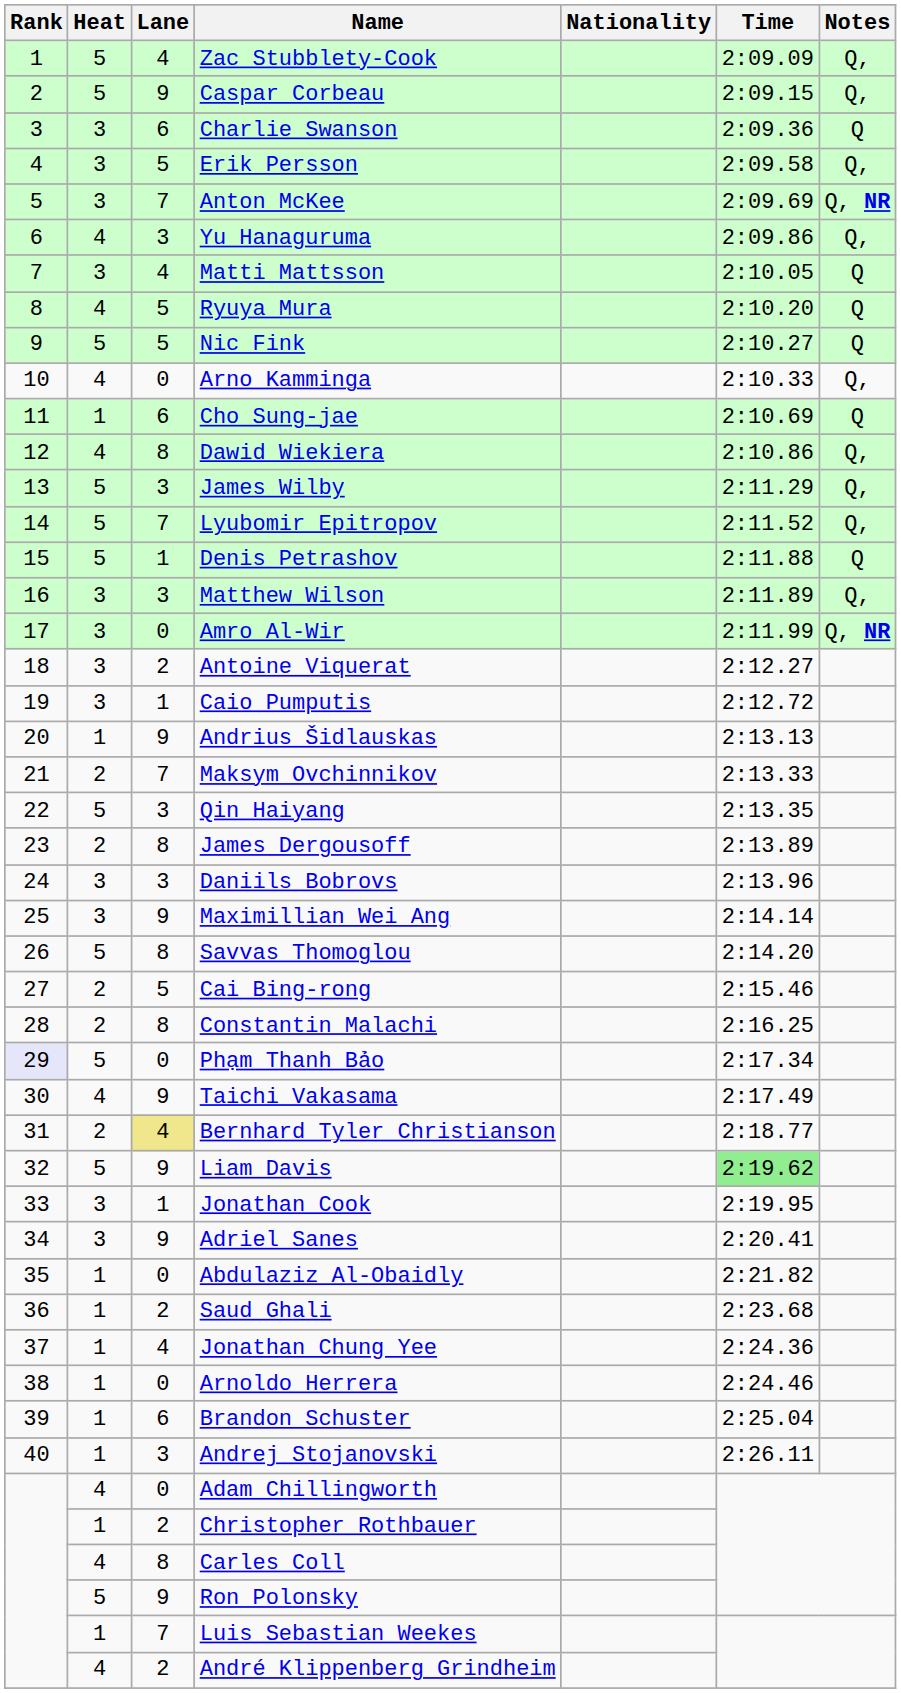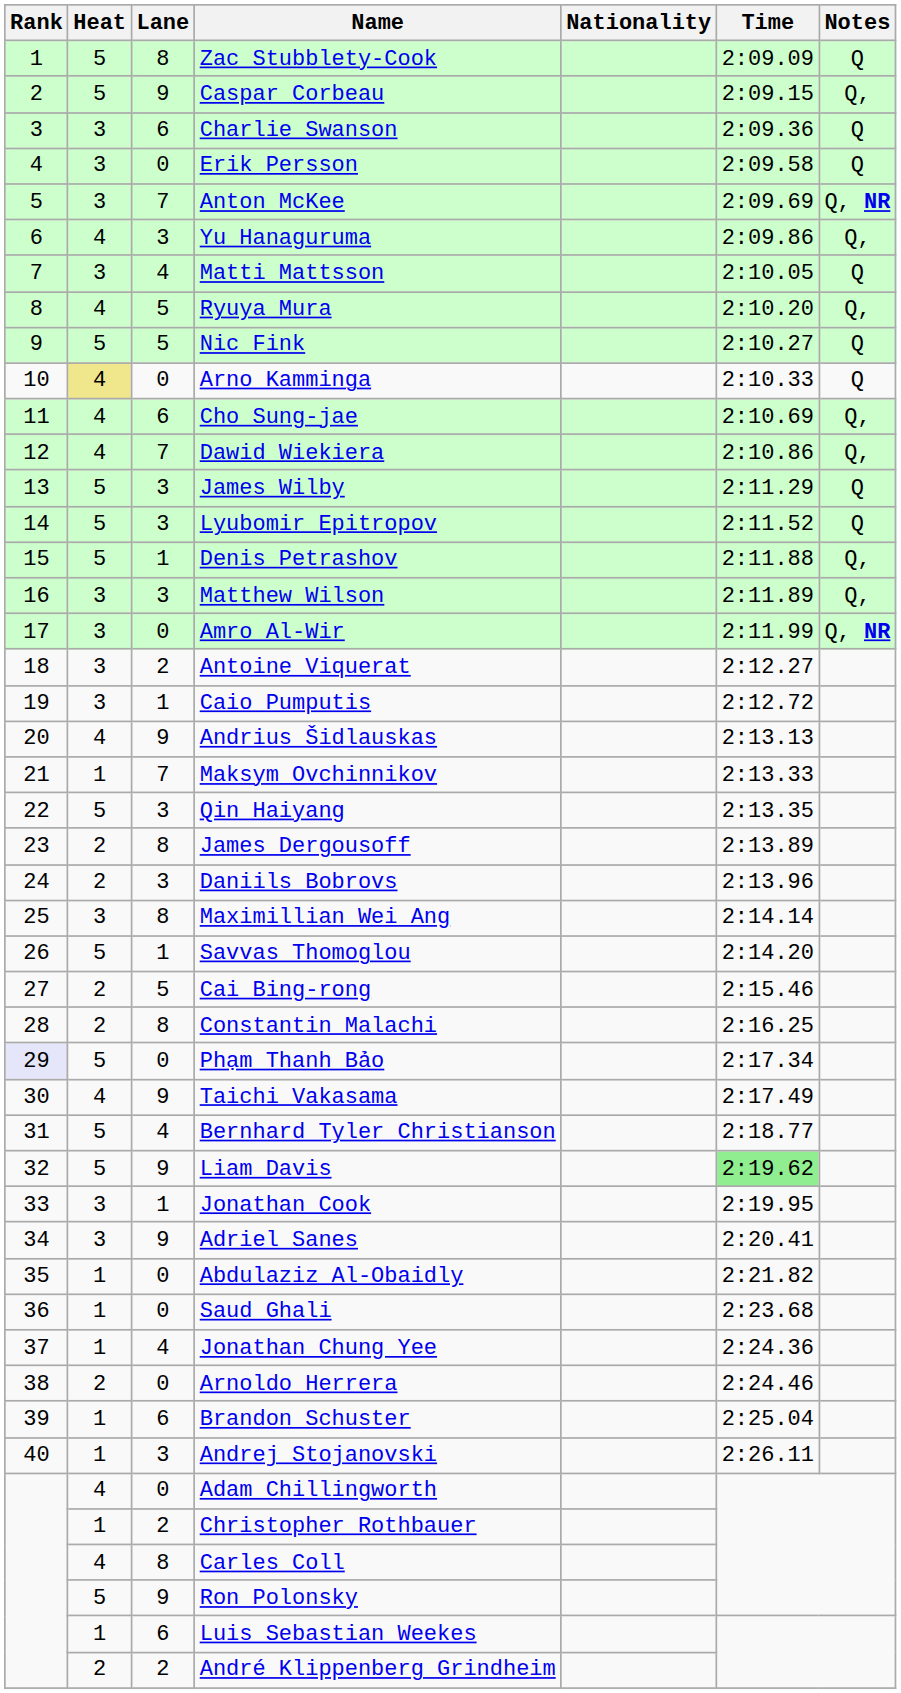 <table class="wikitable sortable" style="text-align:center">
 <tr>
 <th>Rank</th>
 <th>Heat</th>
 <th>Lane</th>
 <th>Name</th>
 <th>Nationality</th>
 <th>Time</th>
 <th>Notes</th>
 </tr>
 <tr bgcolor=ccffcc>
 <td>1</td>
 <td>5</td>
-<td>4</td>
+<td>8</td>
 <td align=left><a href='#'>Zac Stubblety-Cook</a></td>
 <td align=left></td>
 <td>2:09.09</td>
-<td>Q, </td>
+<td>Q</td>
 </tr>
 <tr bgcolor=ccffcc>
 <td>2</td>
 <td>5</td>
 <td>9</td>
 <td align=left><a href='#'>Caspar Corbeau</a></td>
 <td align=left></td>
 <td>2:09.15</td>
 <td>Q, </td>
 </tr>
 <tr bgcolor=ccffcc>
 <td>3</td>
 <td>3</td>
 <td>6</td>
 <td align=left><a href='#'>Charlie Swanson</a></td>
 <td align=left></td>
 <td>2:09.36</td>
 <td>Q</td>
 </tr>
 <tr bgcolor=ccffcc>
 <td>4</td>
 <td>3</td>
-<td>5</td>
+<td>0</td>
 <td align=left><a href='#'>Erik Persson</a></td>
 <td align=left></td>
 <td>2:09.58</td>
-<td>Q, </td>
+<td>Q</td>
 </tr>
 <tr bgcolor=ccffcc>
 <td>5</td>
 <td>3</td>
 <td>7</td>
 <td align=left><a href='#'>Anton McKee</a></td>
 <td align=left></td>
 <td>2:09.69</td>
 <td>Q, <strong><a href='#'>NR</a></strong></td>
 </tr>
 <tr bgcolor=ccffcc>
 <td>6</td>
 <td>4</td>
 <td>3</td>
 <td align=left><a href='#'>Yu Hanaguruma</a></td>
 <td align=left></td>
 <td>2:09.86</td>
 <td>Q, </td>
 </tr>
 <tr bgcolor=ccffcc>
 <td>7</td>
 <td>3</td>
 <td>4</td>
 <td align=left><a href='#'>Matti Mattsson</a></td>
 <td align=left></td>
 <td>2:10.05</td>
 <td>Q</td>
 </tr>
 <tr bgcolor=ccffcc>
 <td>8</td>
 <td>4</td>
 <td>5</td>
 <td align=left><a href='#'>Ryuya Mura</a></td>
 <td align=left></td>
 <td>2:10.20</td>
-<td>Q</td>
+<td>Q, </td>
 </tr>
 <tr bgcolor=ccffcc>
 <td>9</td>
 <td>5</td>
 <td>5</td>
 <td align=left><a href='#'>Nic Fink</a></td>
 <td align=left></td>
 <td>2:10.27</td>
 <td>Q</td>
 </tr>
 <tr>
 <td>10</td>
-<td>4</td>
+<td style="background: khaki;">4</td>
 <td>0</td>
 <td align=left><a href='#'>Arno Kamminga</a></td>
 <td align=left></td>
 <td>2:10.33</td>
-<td>Q, </td>
+<td>Q</td>
 </tr>
 <tr bgcolor=ccffcc>
 <td>11</td>
-<td>1</td>
+<td>4</td>
 <td>6</td>
 <td align=left><a href='#'>Cho Sung-jae</a></td>
 <td align=left></td>
 <td>2:10.69</td>
-<td>Q</td>
+<td>Q, </td>
 </tr>
 <tr bgcolor=ccffcc>
 <td>12</td>
 <td>4</td>
-<td>8</td>
+<td>7</td>
 <td align=left><a href='#'>Dawid Wiekiera</a></td>
 <td align=left></td>
 <td>2:10.86</td>
 <td>Q, </td>
 </tr>
 <tr bgcolor=ccffcc>
 <td>13</td>
 <td>5</td>
 <td>3</td>
 <td align=left><a href='#'>James Wilby</a></td>
 <td align=left></td>
 <td>2:11.29</td>
-<td>Q, </td>
+<td>Q</td>
 </tr>
 <tr bgcolor=ccffcc>
 <td>14</td>
 <td>5</td>
-<td>7</td>
+<td>3</td>
 <td align=left><a href='#'>Lyubomir Epitropov</a></td>
 <td align=left></td>
 <td>2:11.52</td>
-<td>Q, </td>
+<td>Q</td>
 </tr>
 <tr bgcolor=ccffcc>
 <td>15</td>
 <td>5</td>
 <td>1</td>
 <td align=left><a href='#'>Denis Petrashov</a></td>
 <td align=left></td>
 <td>2:11.88</td>
-<td>Q</td>
+<td>Q, </td>
 </tr>
 <tr bgcolor=ccffcc>
 <td>16</td>
 <td>3</td>
 <td>3</td>
 <td align=left><a href='#'>Matthew Wilson</a></td>
 <td align=left></td>
 <td>2:11.89</td>
 <td>Q, </td>
 </tr>
 <tr bgcolor=ccffcc>
 <td>17</td>
 <td>3</td>
 <td>0</td>
 <td align=left><a href='#'>Amro Al-Wir</a></td>
 <td align=left></td>
 <td>2:11.99</td>
 <td>Q, <strong><a href='#'>NR</a></strong></td>
 </tr>
 <tr>
 <td>18</td>
 <td>3</td>
 <td>2</td>
 <td align=left><a href='#'>Antoine Viquerat</a></td>
 <td align=left></td>
 <td>2:12.27</td>
 <td></td>
 </tr>
 <tr>
 <td>19</td>
 <td>3</td>
 <td>1</td>
 <td align=left><a href='#'>Caio Pumputis</a></td>
 <td align=left></td>
 <td>2:12.72</td>
 <td></td>
 </tr>
 <tr>
 <td>20</td>
-<td>1</td>
+<td>4</td>
 <td>9</td>
 <td align=left><a href='#'>Andrius Šidlauskas</a></td>
 <td align=left></td>
 <td>2:13.13</td>
 <td></td>
 </tr>
 <tr>
 <td>21</td>
-<td>2</td>
+<td>1</td>
 <td>7</td>
 <td align=left><a href='#'>Maksym Ovchinnikov</a></td>
 <td align=left></td>
 <td>2:13.33</td>
 <td></td>
 </tr>
 <tr>
 <td>22</td>
 <td>5</td>
 <td>3</td>
 <td align=left><a href='#'>Qin Haiyang</a></td>
 <td align=left></td>
 <td>2:13.35</td>
 <td></td>
 </tr>
 <tr>
 <td>23</td>
 <td>2</td>
 <td>8</td>
 <td align=left><a href='#'>James Dergousoff</a></td>
 <td align=left></td>
 <td>2:13.89</td>
 <td></td>
 </tr>
 <tr>
 <td>24</td>
-<td>3</td>
+<td>2</td>
 <td>3</td>
 <td align=left><a href='#'>Daniils Bobrovs</a></td>
 <td align=left></td>
 <td>2:13.96</td>
 <td></td>
 </tr>
 <tr>
 <td>25</td>
 <td>3</td>
-<td>9</td>
+<td>8</td>
 <td align=left><a href='#'>Maximillian Wei Ang</a></td>
 <td align=left></td>
 <td>2:14.14</td>
 <td></td>
 </tr>
 <tr>
 <td>26</td>
 <td>5</td>
-<td>8</td>
+<td>1</td>
 <td align=left><a href='#'>Savvas Thomoglou</a></td>
 <td align=left></td>
 <td>2:14.20</td>
 <td></td>
 </tr>
 <tr>
 <td>27</td>
 <td>2</td>
 <td>5</td>
 <td align=left><a href='#'>Cai Bing-rong</a></td>
 <td align=left></td>
 <td>2:15.46</td>
 <td></td>
 </tr>
 <tr>
 <td>28</td>
 <td>2</td>
 <td>8</td>
 <td align=left><a href='#'>Constantin Malachi</a></td>
 <td align=left></td>
 <td>2:16.25</td>
 <td></td>
 </tr>
 <tr>
 <td style="background: lavender;">29</td>
 <td>5</td>
 <td>0</td>
 <td align=left><a href='#'>Phạm Thanh Bảo</a></td>
 <td align=left></td>
 <td>2:17.34</td>
 <td></td>
 </tr>
 <tr>
 <td>30</td>
 <td>4</td>
 <td>9</td>
 <td align=left><a href='#'>Taichi Vakasama</a></td>
 <td align=left></td>
 <td>2:17.49</td>
 <td></td>
 </tr>
 <tr>
 <td>31</td>
-<td>2</td>
-<td style="background: khaki;">4</td>
+<td>5</td>
+<td>4</td>
 <td align=left><a href='#'>Bernhard Tyler Christianson</a></td>
 <td align=left></td>
 <td>2:18.77</td>
 <td></td>
 </tr>
 <tr>
 <td>32</td>
 <td>5</td>
 <td>9</td>
 <td align=left><a href='#'>Liam Davis</a></td>
 <td align=left></td>
 <td style="background: lightgreen;">2:19.62</td>
 <td></td>
 </tr>
 <tr>
 <td>33</td>
 <td>3</td>
 <td>1</td>
 <td align=left><a href='#'>Jonathan Cook</a></td>
 <td align=left></td>
 <td>2:19.95</td>
 <td></td>
 </tr>
 <tr>
 <td>34</td>
 <td>3</td>
 <td>9</td>
 <td align=left><a href='#'>Adriel Sanes</a></td>
 <td align=left></td>
 <td>2:20.41</td>
 <td></td>
 </tr>
 <tr>
 <td>35</td>
 <td>1</td>
 <td>0</td>
 <td align=left><a href='#'>Abdulaziz Al-Obaidly</a></td>
 <td align=left></td>
 <td>2:21.82</td>
 <td></td>
 </tr>
 <tr>
 <td>36</td>
 <td>1</td>
-<td>2</td>
+<td>0</td>
 <td align=left><a href='#'>Saud Ghali</a></td>
 <td align=left></td>
 <td>2:23.68</td>
 <td></td>
 </tr>
 <tr>
 <td>37</td>
 <td>1</td>
 <td>4</td>
 <td align=left><a href='#'>Jonathan Chung Yee</a></td>
 <td align=left></td>
 <td>2:24.36</td>
 <td></td>
 </tr>
 <tr>
 <td>38</td>
-<td>1</td>
+<td>2</td>
 <td>0</td>
 <td align=left><a href='#'>Arnoldo Herrera</a></td>
 <td align=left></td>
 <td>2:24.46</td>
 <td></td>
 </tr>
 <tr>
 <td>39</td>
 <td>1</td>
 <td>6</td>
 <td align=left><a href='#'>Brandon Schuster</a></td>
 <td align=left></td>
 <td>2:25.04</td>
 <td></td>
 </tr>
 <tr>
 <td>40</td>
 <td>1</td>
 <td>3</td>
 <td align=left><a href='#'>Andrej Stojanovski</a></td>
 <td align=left></td>
 <td>2:26.11</td>
 <td></td>
 </tr>
 <tr>
 <td rowspan=6></td>
 <td>4</td>
 <td>0</td>
 <td align=left><a href='#'>Adam Chillingworth</a></td>
 <td align=left></td>
 <td colspan=2 rowspan=4></td>
 </tr>
 <tr>
 <td>1</td>
 <td>2</td>
 <td align=left><a href='#'>Christopher Rothbauer</a></td>
 <td align=left></td>
 </tr>
 <tr>
 <td>4</td>
 <td>8</td>
 <td align=left><a href='#'>Carles Coll</a></td>
 <td align=left></td>
 </tr>
 <tr>
 <td>5</td>
 <td>9</td>
 <td align=left><a href='#'>Ron Polonsky</a></td>
 <td align=left></td>
 </tr>
 <tr>
 <td>1</td>
-<td>7</td>
+<td>6</td>
 <td align=left><a href='#'>Luis Sebastian Weekes</a></td>
 <td align=left></td>
 <td colspan=2 rowspan=2></td>
 </tr>
 <tr>
-<td>4</td>
+<td>2</td>
 <td>2</td>
 <td align=left><a href='#'>André Klippenberg Grindheim</a></td>
 <td align=left></td>
 </tr>
 </table>
